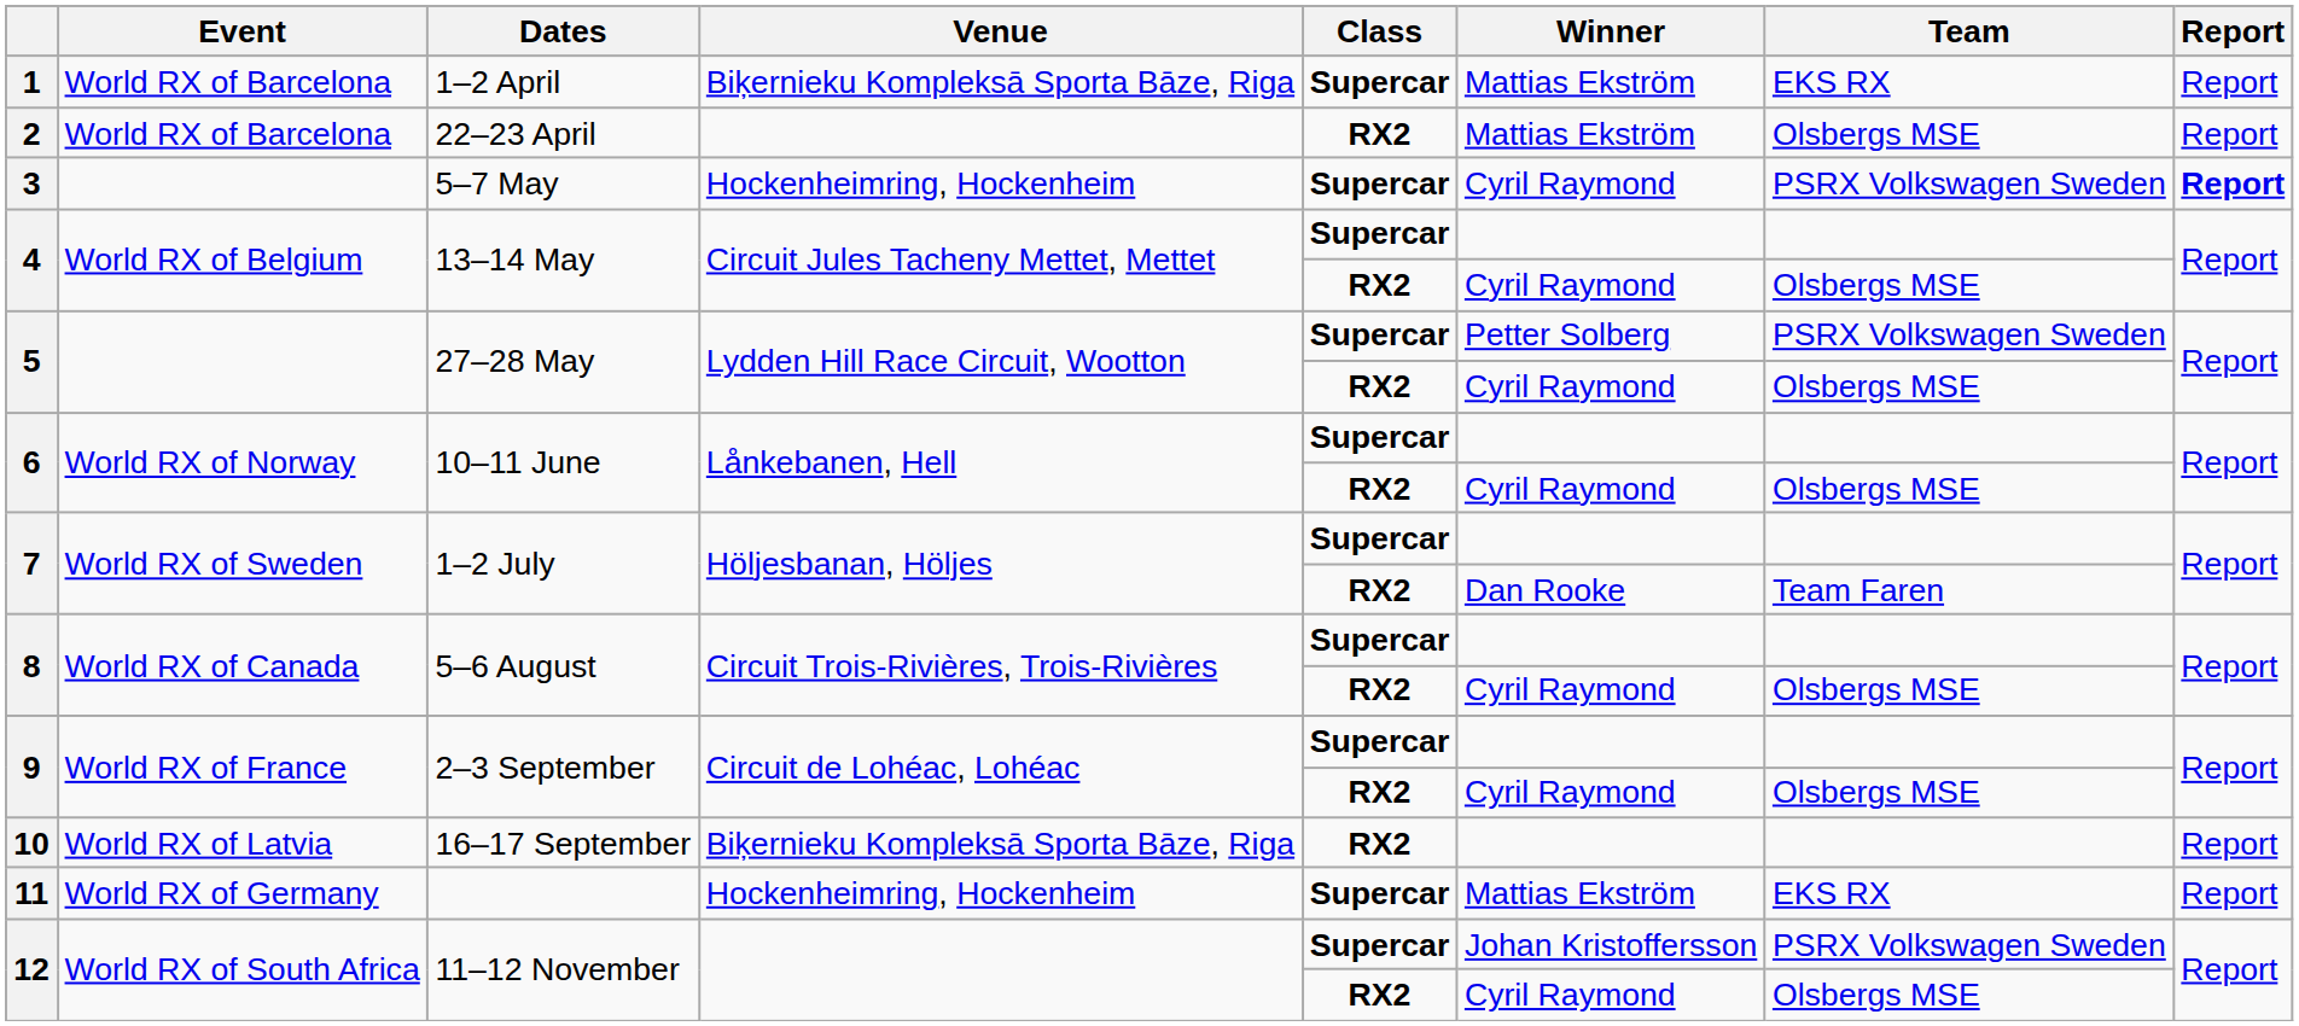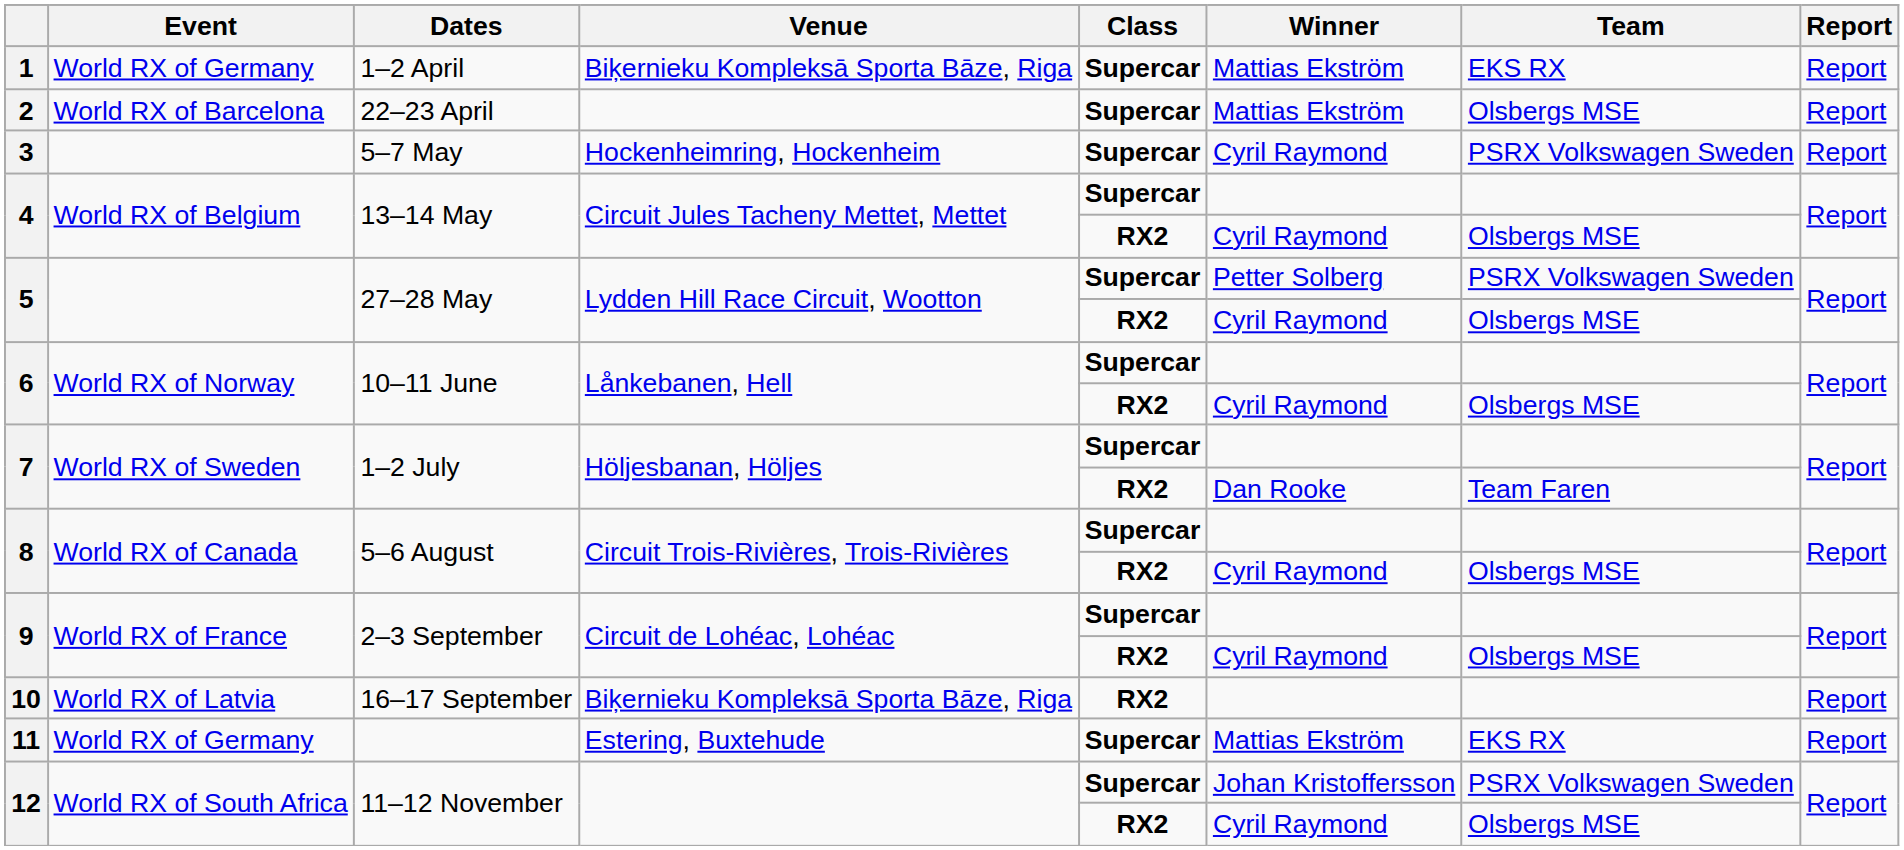 <table class="wikitable" style="font-size:85%;">
 <tr>
 <th></th>
 <th>Event</th>
 <th>Dates</th>
 <th>Venue</th>
 <th>Class</th>
 <th>Winner</th>
 <th>Team</th>
 <th>Report</th>
 </tr>
 <tr>
 <th>1</th>
-<td> <a href='#'>World RX of Barcelona</a></td>
+<td> <a href='#'>World RX of Germany</a></td>
 <td>1–2 April</td>
 <td><a href='#'>Biķernieku Kompleksā Sporta Bāze</a>, <a href='#'>Riga</a></td>
 <td align="center"><strong><span>Supercar</span></strong></td>
 <td> <a href='#'>Mattias Ekström</a></td>
 <td> <a href='#'>EKS RX</a></td>
 <td><a href='#'>Report</a></td>
 </tr>
 <tr>
 <th>2</th>
 <td> <a href='#'>World RX of Barcelona</a></td>
 <td>22–23 April</td>
 <td></td>
-<td align="center"><strong><span>RX2</span></strong></td>
+<td align="center"><strong><span>Supercar</span></strong></td>
 <td> <a href='#'>Mattias Ekström</a></td>
 <td> <a href='#'>Olsbergs MSE</a></td>
 <td><a href='#'>Report</a></td>
 </tr>
 <tr>
 <th>3</th>
 <td></td>
 <td>5–7 May</td>
 <td><a href='#'>Hockenheimring</a>, <a href='#'>Hockenheim</a></td>
 <td align="center"><strong><span>Supercar</span></strong></td>
 <td> <a href='#'>Cyril Raymond</a></td>
 <td> <a href='#'>PSRX Volkswagen Sweden</a></td>
-<td><strong><a href='#'>Report</a></strong></td>
+<td><a href='#'>Report</a></td>
 </tr>
 <tr>
 <th rowspan=2>4</th>
 <td rowspan=2> <a href='#'>World RX of Belgium</a></td>
 <td rowspan=2>13–14 May</td>
 <td rowspan=2><a href='#'>Circuit Jules Tacheny Mettet</a>, <a href='#'>Mettet</a></td>
 <td align="center"><strong><span>Supercar</span></strong></td>
 <td></td>
 <td></td>
 <td rowspan=2><a href='#'>Report</a></td>
 </tr>
 <tr>
 <td align="center"><strong><span>RX2</span></strong></td>
 <td> <a href='#'>Cyril Raymond</a></td>
 <td> <a href='#'>Olsbergs MSE</a></td>
 </tr>
 <tr>
 <th rowspan=2>5</th>
 <td rowspan=2></td>
 <td rowspan=2>27–28 May</td>
 <td rowspan=2><a href='#'>Lydden Hill Race Circuit</a>, <a href='#'>Wootton</a></td>
 <td align="center"><strong><span>Supercar</span></strong></td>
 <td> <a href='#'>Petter Solberg</a></td>
 <td> <a href='#'>PSRX Volkswagen Sweden</a></td>
 <td rowspan=2><a href='#'>Report</a></td>
 </tr>
 <tr>
 <td align="center"><strong><span>RX2</span></strong></td>
 <td> <a href='#'>Cyril Raymond</a></td>
 <td> <a href='#'>Olsbergs MSE</a></td>
 </tr>
 <tr>
 <th rowspan=2>6</th>
 <td rowspan=2> <a href='#'>World RX of Norway</a></td>
 <td rowspan=2>10–11 June</td>
 <td rowspan=2><a href='#'>Lånkebanen</a>, <a href='#'>Hell</a></td>
 <td align="center"><strong><span>Supercar</span></strong></td>
 <td></td>
 <td></td>
 <td rowspan=2><a href='#'>Report</a></td>
 </tr>
 <tr>
 <td align="center"><strong><span>RX2</span></strong></td>
 <td> <a href='#'>Cyril Raymond</a></td>
 <td> <a href='#'>Olsbergs MSE</a></td>
 </tr>
 <tr>
 <th rowspan=2>7</th>
 <td rowspan=2> <a href='#'>World RX of Sweden</a></td>
 <td rowspan=2>1–2 July</td>
 <td rowspan=2><a href='#'>Höljesbanan</a>, <a href='#'>Höljes</a></td>
 <td align="center"><strong><span>Supercar</span></strong></td>
 <td></td>
 <td></td>
 <td rowspan=2><a href='#'>Report</a></td>
 </tr>
 <tr>
 <td align="center"><strong><span>RX2</span></strong></td>
 <td> <a href='#'>Dan Rooke</a></td>
 <td> <a href='#'>Team Faren</a></td>
 </tr>
 <tr>
 <th rowspan=2>8</th>
 <td rowspan=2> <a href='#'>World RX of Canada</a></td>
 <td rowspan=2>5–6 August</td>
 <td rowspan=2><a href='#'>Circuit Trois-Rivières</a>, <a href='#'>Trois-Rivières</a></td>
 <td align="center"><strong><span>Supercar</span></strong></td>
 <td></td>
 <td></td>
 <td rowspan=2><a href='#'>Report</a></td>
 </tr>
 <tr>
 <td align="center"><strong><span>RX2</span></strong></td>
 <td> <a href='#'>Cyril Raymond</a></td>
 <td> <a href='#'>Olsbergs MSE</a></td>
 </tr>
 <tr>
 <th rowspan=2>9</th>
 <td rowspan=2> <a href='#'>World RX of France</a></td>
 <td rowspan=2>2–3 September</td>
 <td rowspan=2><a href='#'>Circuit de Lohéac</a>, <a href='#'>Lohéac</a></td>
 <td align="center"><strong><span>Supercar</span></strong></td>
 <td></td>
 <td></td>
 <td rowspan=2><a href='#'>Report</a></td>
 </tr>
 <tr>
 <td align="center"><strong><span>RX2</span></strong></td>
 <td> <a href='#'>Cyril Raymond</a></td>
 <td> <a href='#'>Olsbergs MSE</a></td>
 </tr>
 <tr>
 <th>10</th>
 <td> <a href='#'>World RX of Latvia</a></td>
 <td>16–17 September</td>
 <td><a href='#'>Biķernieku Kompleksā Sporta Bāze</a>, <a href='#'>Riga</a></td>
 <td align="center"><strong><span>RX2</span></strong></td>
 <td></td>
 <td></td>
 <td><a href='#'>Report</a></td>
 </tr>
 <tr>
 <th>11</th>
 <td> <a href='#'>World RX of Germany</a></td>
 <td></td>
-<td><a href='#'>Hockenheimring</a>, <a href='#'>Hockenheim</a></td>
+<td><a href='#'>Estering</a>, <a href='#'>Buxtehude</a></td>
 <td align="center"><strong><span>Supercar</span></strong></td>
 <td> <a href='#'>Mattias Ekström</a></td>
 <td> <a href='#'>EKS RX</a></td>
 <td><a href='#'>Report</a></td>
 </tr>
 <tr>
 <th rowspan=2>12</th>
 <td rowspan=2> <a href='#'>World RX of South Africa</a></td>
 <td rowspan=2>11–12 November</td>
 <td rowspan=2></td>
 <td align="center"><strong><span>Supercar</span></strong></td>
 <td> <a href='#'>Johan Kristoffersson</a></td>
 <td> <a href='#'>PSRX Volkswagen Sweden</a></td>
 <td rowspan=2><a href='#'>Report</a></td>
 </tr>
 <tr>
 <td align="center"><strong><span>RX2</span></strong></td>
 <td> <a href='#'>Cyril Raymond</a></td>
 <td> <a href='#'>Olsbergs MSE</a></td>
 </tr>
 </table>
